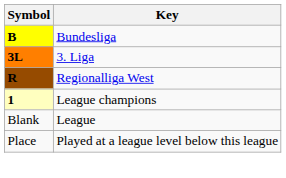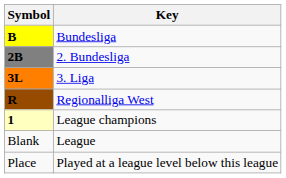 <table class="wikitable" align="center">
 <tr>
 <th>Symbol</th>
 <th>Key</th>
 </tr>
 <tr>
 <td style="background:#FFFF00"><strong>B</strong></td>
 <td><a href='#'>Bundesliga</a> </td>
+</tr>
+<tr>
+<td style="background:#808080"><strong>2B</strong></td>
+<td><a href='#'>2. Bundesliga</a> </td>
 </tr>
 <tr>
 <td style="background:#FF7F00"><strong>3L</strong></td>
 <td><a href='#'>3. Liga</a> </td>
 </tr>
 <tr>
 <td style="background:#964B00"><strong>R</strong></td>
 <td><a href='#'>Regionalliga West</a> </td>
 </tr>
 <tr>
 <td style="background:#ffffbf"><strong>1</strong></td>
 <td>League champions</td>
 </tr>
 <tr>
 <td>Blank</td>
 <td>League</td>
 </tr>
 <tr>
 <td>Place</td>
 <td>Played at a league level below this league</td>
 </tr>
 </table>
